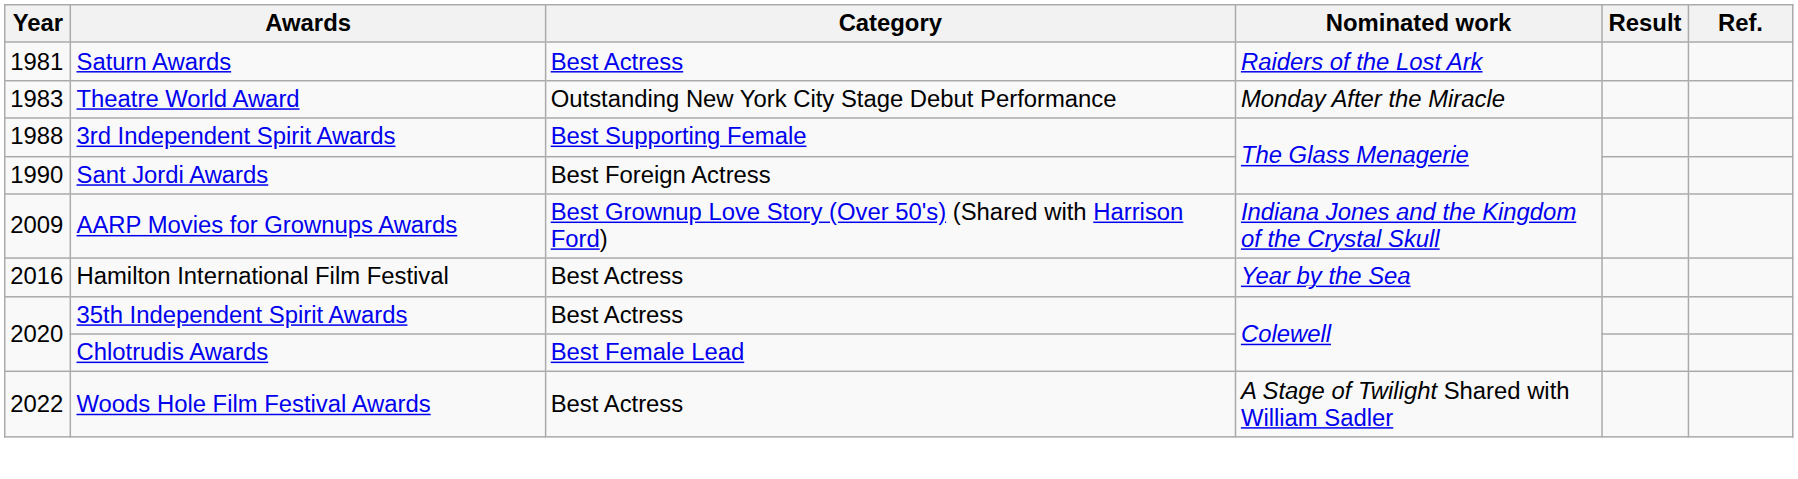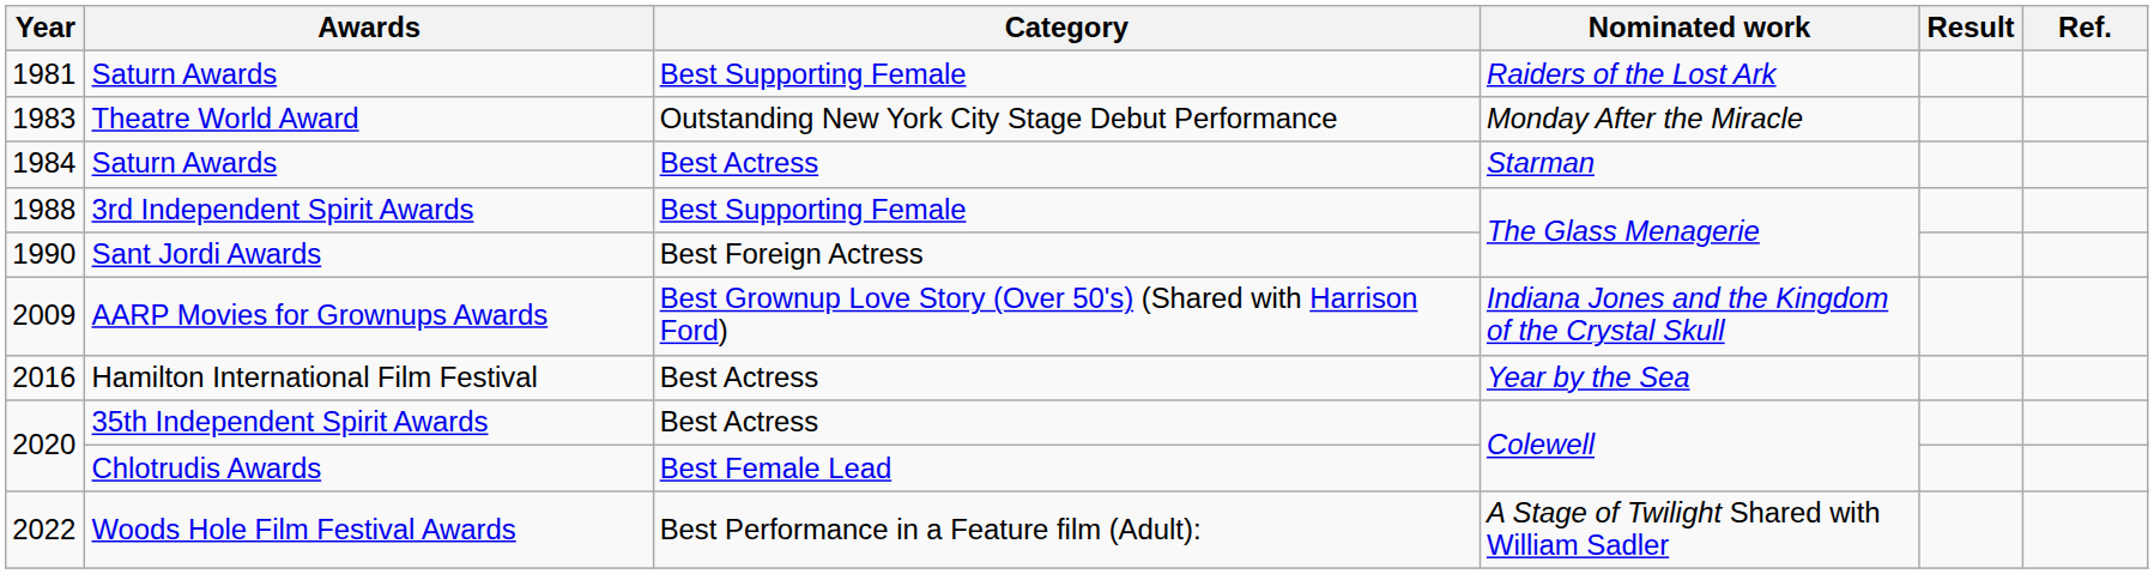 <table class="wikitable sortable" width="95%">
 <tr>
 <th width="10">Year</th>
 <th width="300">Awards</th>
 <th width="440">Category</th>
 <th width="230">Nominated work</th>
 <th width="30">Result</th>
 <th width="60">Ref.</th>
 </tr>
 <tr>
 <td>1981</td>
 <td><a href='#'>Saturn Awards</a></td>
-<td><a href='#'>Best Actress</a></td>
+<td><a href='#'>Best Supporting Female</a></td>
 <td><em><a href='#'>Raiders of the Lost Ark</a></em></td>
 <td></td>
 <td></td>
 </tr>
 <tr>
 <td>1983</td>
 <td><a href='#'>Theatre World Award</a></td>
 <td>Outstanding New York City Stage Debut Performance</td>
 <td><em>Monday After the Miracle</em></td>
+<td></td>
+<td></td>
+</tr>
+<tr>
+<td>1984</td>
+<td><a href='#'>Saturn Awards</a></td>
+<td><a href='#'>Best Actress</a></td>
+<td><em><a href='#'>Starman</a></em></td>
 <td></td>
 <td></td>
 </tr>
 <tr>
 <td>1988</td>
 <td><a href='#'>3rd Independent Spirit Awards</a></td>
 <td><a href='#'>Best Supporting Female</a></td>
 <td rowspan=2><em><a href='#'>The Glass Menagerie</a></em></td>
 <td></td>
 <td></td>
 </tr>
 <tr>
 <td>1990</td>
 <td><a href='#'>Sant Jordi Awards</a></td>
 <td>Best Foreign Actress</td>
 <td></td>
 <td></td>
 </tr>
 <tr>
 <td>2009</td>
 <td><a href='#'>AARP Movies for Grownups Awards</a></td>
 <td><a href='#'>Best Grownup Love Story (Over 50's)</a> (Shared with <a href='#'>Harrison Ford</a>)</td>
 <td><em><a href='#'>Indiana Jones and the Kingdom of the Crystal Skull</a></em></td>
 <td></td>
 <td></td>
 </tr>
 <tr>
 <td>2016</td>
 <td>Hamilton International Film Festival</td>
 <td>Best Actress</td>
 <td><em><a href='#'>Year by the Sea</a></em></td>
 <td></td>
 <td></td>
 </tr>
 <tr>
 <td rowspan=2>2020</td>
 <td><a href='#'>35th Independent Spirit Awards</a></td>
 <td>Best Actress</td>
 <td rowspan=2><em><a href='#'>Colewell</a></em></td>
 <td></td>
 <td></td>
 </tr>
 <tr>
 <td><a href='#'>Chlotrudis Awards</a></td>
 <td><a href='#'>Best Female Lead</a></td>
 <td></td>
 <td></td>
 </tr>
 <tr>
 <td>2022</td>
 <td><a href='#'>Woods Hole Film Festival Awards</a></td>
-<td>Best Actress</td>
+<td>Best Performance in a Feature film (Adult):</td>
 <td><em>A Stage of Twilight</em> Shared with <a href='#'>William Sadler</a></td>
 <td></td>
 <td></td>
 </tr>
 </table>
